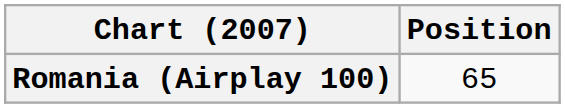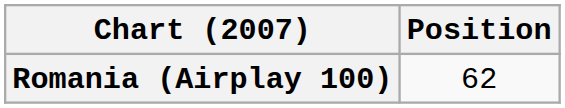 <table class="wikitable sortable plainrowheaders" style="text-align:center">
 <tr>
 <th style="text-align:center;">Chart (2007)</th>
 <th style="text-align:center;">Position</th>
 </tr>
 <tr>
 <th scope="row">Romania (Airplay 100)</th>
-<td style="text-align:center;">65</td>
+<td style="text-align:center;">62</td>
 </tr>
 </table>
